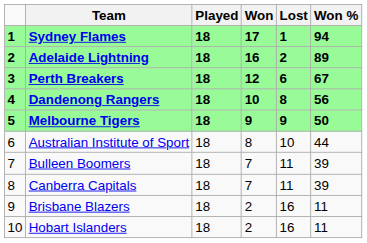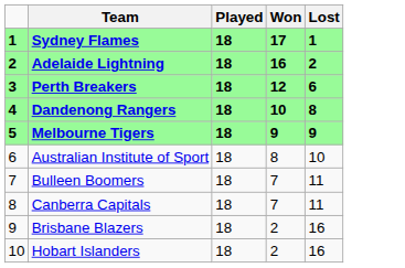 <table class="wikitable" style="font-size:95%;">
 <tr>
 <td></td>
 <th align=center><strong>Team</strong></th>
 <th align=center><strong>Played</strong></th>
 <th align=center><strong>Won</strong></th>
 <th align=center><strong>Lost</strong></th>
-<th align=center><strong>Won %</strong></th>
 </tr>
 <tr>
 <td bgcolor="#98FB98"><strong>1</strong></td>
 <td bgcolor="#98FB98"><strong><a href='#'>Sydney Flames</a></strong></td>
 <td bgcolor="#98FB98"><strong>18</strong></td>
 <td bgcolor="#98FB98"><strong>17</strong></td>
 <td bgcolor="#98FB98"><strong>1</strong></td>
-<td bgcolor="#98FB98"><strong>94</strong></td>
 </tr>
 <tr>
 <td bgcolor="#98FB98"><strong>2</strong></td>
 <td bgcolor="#98FB98"><strong><a href='#'>Adelaide Lightning</a> </strong></td>
 <td bgcolor="#98FB98"><strong>18</strong></td>
 <td bgcolor="#98FB98"><strong>16</strong></td>
 <td bgcolor="#98FB98"><strong>2</strong></td>
-<td bgcolor="#98FB98"><strong>89</strong></td>
 </tr>
 <tr>
 <td bgcolor="#98FB98"><strong>3</strong></td>
 <td bgcolor="#98FB98"><strong><a href='#'>Perth Breakers</a></strong></td>
 <td bgcolor="#98FB98"><strong>18</strong></td>
 <td bgcolor="#98FB98"><strong>12</strong></td>
 <td bgcolor="#98FB98"><strong>6</strong></td>
-<td bgcolor="#98FB98"><strong>67</strong></td>
 </tr>
 <tr>
 <td bgcolor="#98FB98"><strong>4</strong></td>
 <td bgcolor="#98FB98"><strong><a href='#'>Dandenong Rangers</a></strong></td>
 <td bgcolor="#98FB98"><strong>18</strong></td>
 <td bgcolor="#98FB98"><strong>10</strong></td>
 <td bgcolor="#98FB98"><strong>8</strong></td>
-<td bgcolor="#98FB98"><strong>56</strong></td>
 </tr>
 <tr>
 <td bgcolor="#98FB98"><strong>5</strong></td>
 <td bgcolor="#98FB98"><strong><a href='#'>Melbourne Tigers</a></strong></td>
 <td bgcolor="#98FB98"><strong>18</strong></td>
 <td bgcolor="#98FB98"><strong>9</strong></td>
 <td bgcolor="#98FB98"><strong>9</strong></td>
-<td bgcolor="#98FB98"><strong>50</strong></td>
 </tr>
 <tr>
 <td>6</td>
 <td><a href='#'>Australian Institute of Sport</a></td>
 <td>18</td>
 <td>8</td>
 <td>10</td>
-<td>44</td>
 </tr>
 <tr>
 <td>7</td>
 <td><a href='#'>Bulleen Boomers</a></td>
 <td>18</td>
 <td>7</td>
 <td>11</td>
-<td>39</td>
 </tr>
 <tr>
 <td>8</td>
 <td><a href='#'>Canberra Capitals</a></td>
 <td>18</td>
 <td>7</td>
 <td>11</td>
-<td>39</td>
 </tr>
 <tr>
 <td>9</td>
 <td><a href='#'>Brisbane Blazers</a></td>
 <td>18</td>
 <td>2</td>
 <td>16</td>
-<td>11</td>
 </tr>
 <tr>
 <td>10</td>
 <td><a href='#'>Hobart Islanders</a></td>
 <td>18</td>
 <td>2</td>
 <td>16</td>
-<td>11</td>
 </tr>
 </table>
